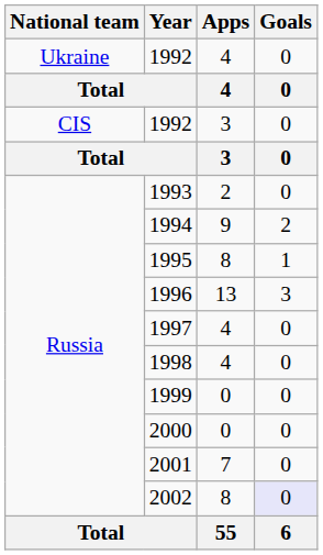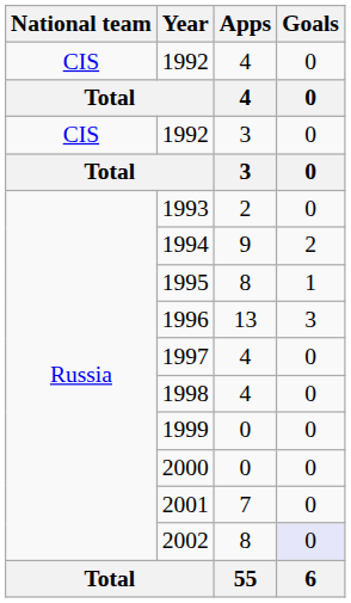 <table class="wikitable" style="text-align:center">
 <tr>
 <th>National team</th>
 <th>Year</th>
 <th>Apps</th>
 <th>Goals</th>
 </tr>
 <tr>
-<td><a href='#'>Ukraine</a></td>
+<td><a href='#'>CIS</a></td>
 <td>1992</td>
 <td>4</td>
 <td>0</td>
 </tr>
 <tr>
 <th colspan="2">Total</th>
 <th>4</th>
 <th>0</th>
 </tr>
 <tr>
 <td><a href='#'>CIS</a></td>
 <td>1992</td>
 <td>3</td>
 <td>0</td>
 </tr>
 <tr>
 <th colspan="2">Total</th>
 <th>3</th>
 <th>0</th>
 </tr>
 <tr>
 <td rowspan="10"><a href='#'>Russia</a></td>
 <td>1993</td>
 <td>2</td>
 <td>0</td>
 </tr>
 <tr>
 <td>1994</td>
 <td>9</td>
 <td>2</td>
 </tr>
 <tr>
 <td>1995</td>
 <td>8</td>
 <td>1</td>
 </tr>
 <tr>
 <td>1996</td>
 <td>13</td>
 <td>3</td>
 </tr>
 <tr>
 <td>1997</td>
 <td>4</td>
 <td>0</td>
 </tr>
 <tr>
 <td>1998</td>
 <td>4</td>
 <td>0</td>
 </tr>
 <tr>
 <td>1999</td>
 <td>0</td>
 <td>0</td>
 </tr>
 <tr>
 <td>2000</td>
 <td>0</td>
 <td>0</td>
 </tr>
 <tr>
 <td>2001</td>
 <td>7</td>
 <td>0</td>
 </tr>
 <tr>
 <td>2002</td>
 <td>8</td>
 <td style="background: lavender;">0</td>
 </tr>
 <tr>
 <th colspan="2">Total</th>
 <th>55</th>
 <th>6</th>
 </tr>
 </table>
